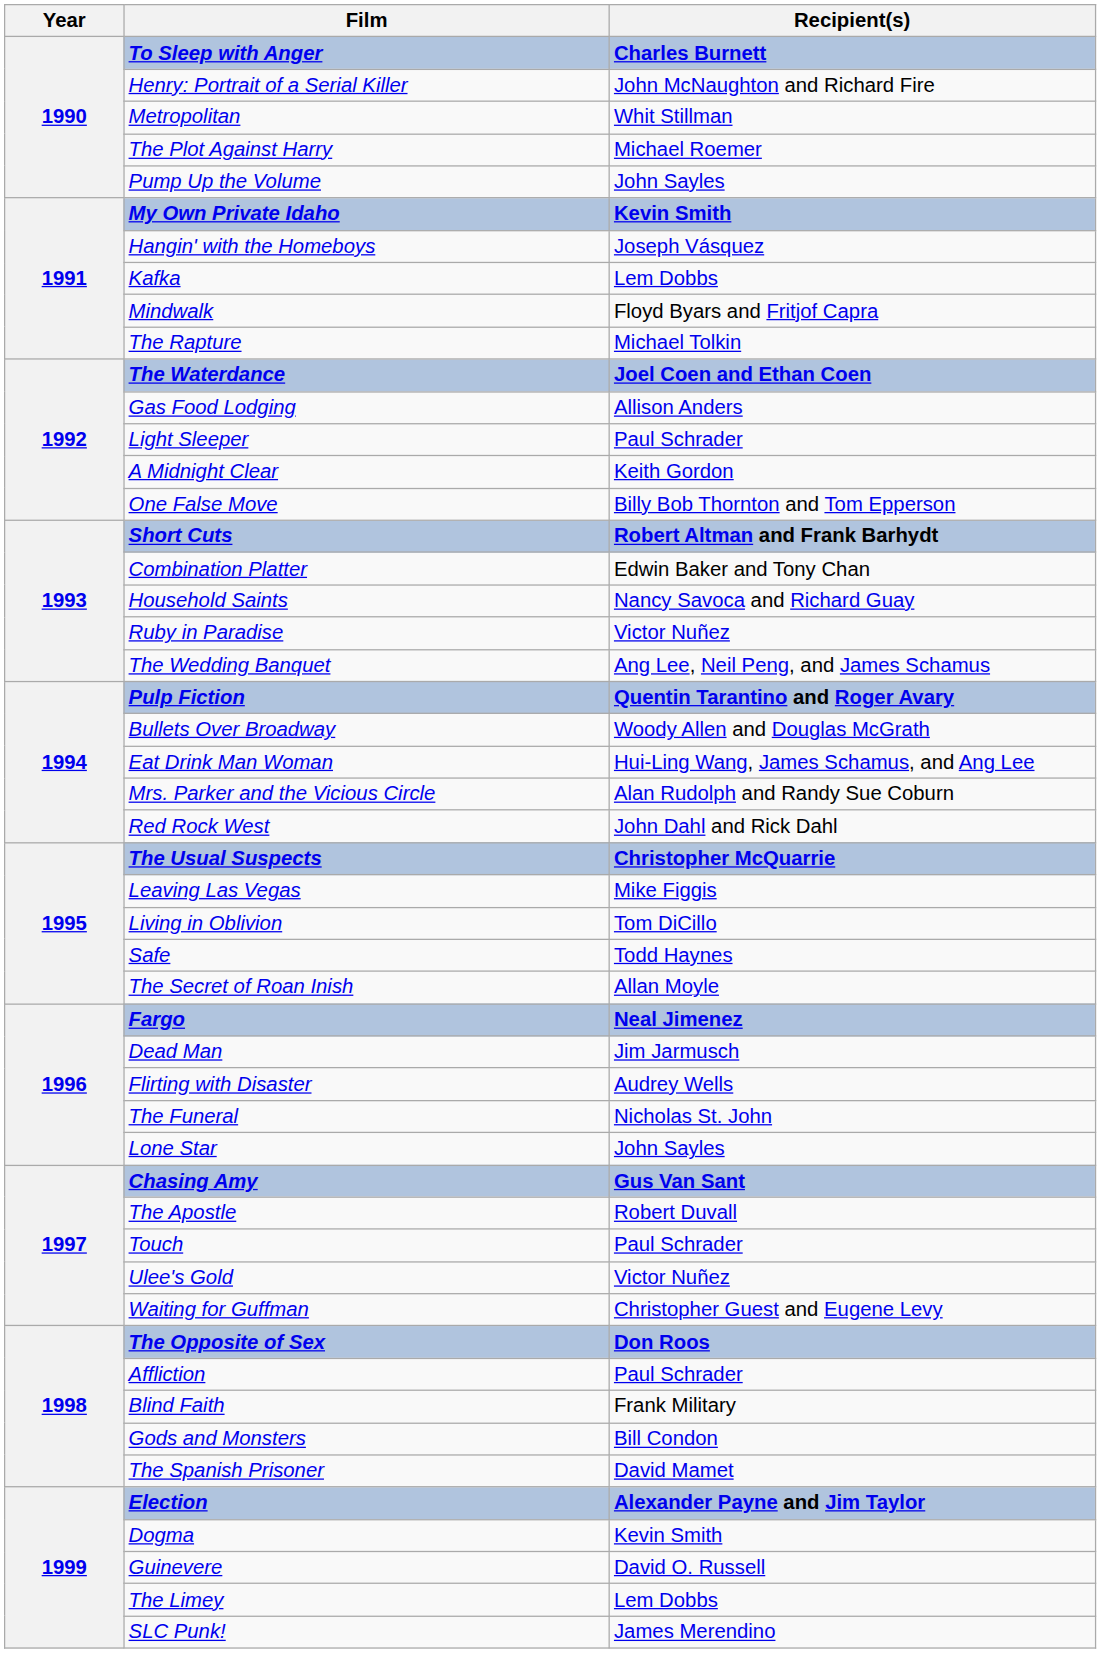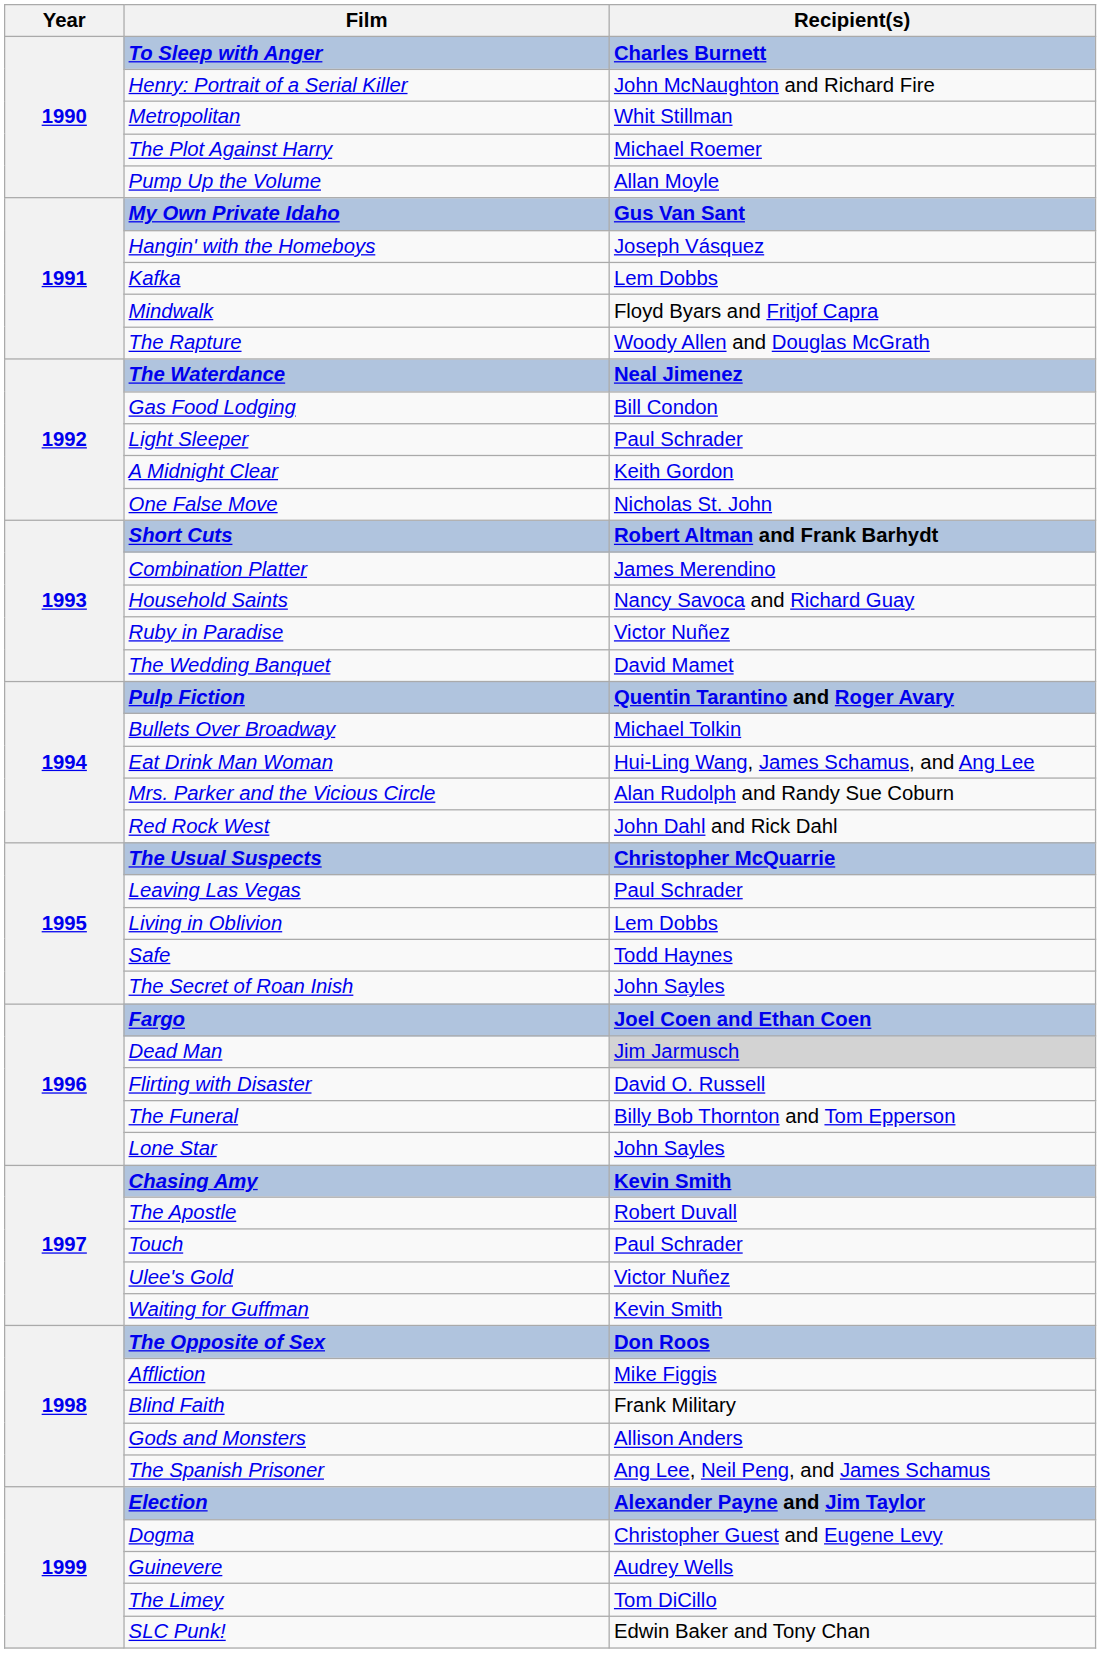 <table class="wikitable" width="68%" cellpadding="5">
 <tr>
 <th width="100">Year</th>
 <th width="450">Film</th>
 <th width="450">Recipient(s)</th>
 </tr>
 <tr>
 <th rowspan="5" style="text-align:center;"><a href='#'>1990</a></th>
 <td style="background:#B0C4DE"><strong><em><a href='#'>To Sleep with Anger</a></em></strong></td>
 <td style="background:#B0C4DE"><strong><a href='#'>Charles Burnett</a></strong></td>
 </tr>
 <tr>
 <td><em><a href='#'>Henry: Portrait of a Serial Killer</a></em></td>
 <td><a href='#'>John McNaughton</a> and Richard Fire</td>
 </tr>
 <tr>
 <td><em><a href='#'>Metropolitan</a></em></td>
 <td><a href='#'>Whit Stillman</a></td>
 </tr>
 <tr>
 <td><em><a href='#'>The Plot Against Harry</a></em></td>
 <td><a href='#'>Michael Roemer</a></td>
 </tr>
 <tr>
 <td><em><a href='#'>Pump Up the Volume</a></em></td>
-<td><a href='#'>John Sayles</a></td>
+<td><a href='#'>Allan Moyle</a></td>
 </tr>
 <tr>
 <th rowspan="5" style="text-align:center;"><a href='#'>1991</a><br></th>
 <td style="background:#B0C4DE"><strong><em><a href='#'>My Own Private Idaho</a></em></strong></td>
-<td style="background:#B0C4DE"><strong><a href='#'>Kevin Smith</a></strong></td>
+<td style="background:#B0C4DE"><strong><a href='#'>Gus Van Sant</a></strong></td>
 </tr>
 <tr>
 <td><em><a href='#'>Hangin' with the Homeboys</a></em></td>
 <td><a href='#'>Joseph Vásquez</a></td>
 </tr>
 <tr>
 <td><em><a href='#'>Kafka</a></em></td>
 <td><a href='#'>Lem Dobbs</a></td>
 </tr>
 <tr>
 <td><em><a href='#'>Mindwalk</a></em></td>
 <td>Floyd Byars and <a href='#'>Fritjof Capra</a></td>
 </tr>
 <tr>
 <td><em><a href='#'>The Rapture</a></em></td>
-<td><a href='#'>Michael Tolkin</a></td>
+<td><a href='#'>Woody Allen</a> and <a href='#'>Douglas McGrath</a></td>
 </tr>
 <tr>
 <th rowspan="5" style="text-align:center;"><a href='#'>1992</a></th>
 <td style="background:#B0C4DE"><strong><em><a href='#'>The Waterdance</a></em></strong></td>
-<td style="background:#B0C4DE"><strong><a href='#'>Joel Coen and Ethan Coen</a></strong></td>
+<td style="background:#B0C4DE"><strong><a href='#'>Neal Jimenez</a></strong></td>
 </tr>
 <tr>
 <td><em><a href='#'>Gas Food Lodging</a></em></td>
-<td><a href='#'>Allison Anders</a></td>
+<td><a href='#'>Bill Condon</a></td>
 </tr>
 <tr>
 <td><em><a href='#'>Light Sleeper</a></em></td>
 <td><a href='#'>Paul Schrader</a></td>
 </tr>
 <tr>
 <td><em><a href='#'>A Midnight Clear</a></em></td>
 <td><a href='#'>Keith Gordon</a></td>
 </tr>
 <tr>
 <td><em><a href='#'>One False Move</a></em></td>
-<td><a href='#'>Billy Bob Thornton</a> and <a href='#'>Tom Epperson</a></td>
+<td><a href='#'>Nicholas St. John</a></td>
 </tr>
 <tr>
 <th rowspan="5" style="text-align:center;"><a href='#'>1993</a></th>
 <td style="background:#B0C4DE"><strong><em><a href='#'>Short Cuts</a></em></strong></td>
 <td style="background:#B0C4DE"><strong><a href='#'>Robert Altman</a> and Frank Barhydt</strong></td>
 </tr>
 <tr>
 <td><em><a href='#'>Combination Platter</a></em></td>
-<td>Edwin Baker and Tony Chan</td>
+<td><a href='#'>James Merendino</a></td>
 </tr>
 <tr>
 <td><em><a href='#'>Household Saints</a></em></td>
 <td><a href='#'>Nancy Savoca</a> and <a href='#'>Richard Guay</a></td>
 </tr>
 <tr>
 <td><em><a href='#'>Ruby in Paradise</a></em></td>
 <td><a href='#'>Victor Nuñez</a></td>
 </tr>
 <tr>
 <td><em><a href='#'>The Wedding Banquet</a></em></td>
-<td><a href='#'>Ang Lee</a>, <a href='#'>Neil Peng</a>, and <a href='#'>James Schamus</a></td>
+<td><a href='#'>David Mamet</a></td>
 </tr>
 <tr>
 <th rowspan="5" style="text-align:center;"><a href='#'>1994</a></th>
 <td style="background:#B0C4DE"><strong><em><a href='#'>Pulp Fiction</a></em></strong></td>
 <td style="background:#B0C4DE"><strong><a href='#'>Quentin Tarantino</a> and <a href='#'>Roger Avary</a></strong></td>
 </tr>
 <tr>
 <td><em><a href='#'>Bullets Over Broadway</a></em></td>
-<td><a href='#'>Woody Allen</a> and <a href='#'>Douglas McGrath</a></td>
+<td><a href='#'>Michael Tolkin</a></td>
 </tr>
 <tr>
 <td><em><a href='#'>Eat Drink Man Woman</a></em></td>
 <td><a href='#'>Hui-Ling Wang</a>, <a href='#'>James Schamus</a>, and <a href='#'>Ang Lee</a></td>
 </tr>
 <tr>
 <td><em><a href='#'>Mrs. Parker and the Vicious Circle</a></em></td>
 <td><a href='#'>Alan Rudolph</a> and Randy Sue Coburn</td>
 </tr>
 <tr>
 <td><em><a href='#'>Red Rock West</a></em></td>
 <td><a href='#'>John Dahl</a> and Rick Dahl</td>
 </tr>
 <tr>
 <th rowspan="5" style="text-align:center;"><a href='#'>1995</a></th>
 <td style="background:#B0C4DE"><strong><em><a href='#'>The Usual Suspects</a></em></strong></td>
 <td style="background:#B0C4DE"><strong><a href='#'>Christopher McQuarrie</a></strong></td>
 </tr>
 <tr>
 <td><em><a href='#'>Leaving Las Vegas</a></em></td>
-<td><a href='#'>Mike Figgis</a></td>
+<td><a href='#'>Paul Schrader</a></td>
 </tr>
 <tr>
 <td><em><a href='#'>Living in Oblivion</a></em></td>
-<td><a href='#'>Tom DiCillo</a></td>
+<td><a href='#'>Lem Dobbs</a></td>
 </tr>
 <tr>
 <td><em><a href='#'>Safe</a></em></td>
 <td><a href='#'>Todd Haynes</a></td>
 </tr>
 <tr>
 <td><em><a href='#'>The Secret of Roan Inish</a></em></td>
-<td><a href='#'>Allan Moyle</a></td>
+<td><a href='#'>John Sayles</a></td>
 </tr>
 <tr>
 <th rowspan="5" style="text-align:center;"><a href='#'>1996</a></th>
 <td style="background:#B0C4DE"><strong><em><a href='#'>Fargo</a></em></strong></td>
-<td style="background:#B0C4DE"><strong><a href='#'>Neal Jimenez</a></strong></td>
+<td style="background:#B0C4DE"><strong><a href='#'>Joel Coen and Ethan Coen</a></strong></td>
 </tr>
 <tr>
 <td><em><a href='#'>Dead Man</a></em></td>
-<td><a href='#'>Jim Jarmusch</a></td>
+<td style="background: lightgrey;"><a href='#'>Jim Jarmusch</a></td>
 </tr>
 <tr>
 <td><em><a href='#'>Flirting with Disaster</a></em></td>
-<td><a href='#'>Audrey Wells</a></td>
+<td><a href='#'>David O. Russell</a></td>
 </tr>
 <tr>
 <td><em><a href='#'>The Funeral</a></em></td>
-<td><a href='#'>Nicholas St. John</a></td>
+<td><a href='#'>Billy Bob Thornton</a> and <a href='#'>Tom Epperson</a></td>
 </tr>
 <tr>
 <td><em><a href='#'>Lone Star</a></em></td>
 <td><a href='#'>John Sayles</a></td>
 </tr>
 <tr>
 <th rowspan="5" style="text-align:center;"><a href='#'>1997</a></th>
 <td style="background:#B0C4DE"><strong><em><a href='#'>Chasing Amy</a></em></strong></td>
-<td style="background:#B0C4DE"><strong><a href='#'>Gus Van Sant</a></strong></td>
+<td style="background:#B0C4DE"><strong><a href='#'>Kevin Smith</a></strong></td>
 </tr>
 <tr>
 <td><em><a href='#'>The Apostle</a></em></td>
 <td><a href='#'>Robert Duvall</a></td>
 </tr>
 <tr>
 <td><em><a href='#'>Touch</a></em></td>
 <td><a href='#'>Paul Schrader</a></td>
 </tr>
 <tr>
 <td><em><a href='#'>Ulee's Gold</a></em></td>
 <td><a href='#'>Victor Nuñez</a></td>
 </tr>
 <tr>
 <td><em><a href='#'>Waiting for Guffman</a></em></td>
-<td><a href='#'>Christopher Guest</a> and <a href='#'>Eugene Levy</a></td>
+<td><a href='#'>Kevin Smith</a></td>
 </tr>
 <tr>
 <th rowspan="5" style="text-align:center;"><a href='#'>1998</a></th>
 <td style="background:#B0C4DE"><strong><em><a href='#'>The Opposite of Sex</a></em></strong></td>
 <td style="background:#B0C4DE"><strong><a href='#'>Don Roos</a></strong></td>
 </tr>
 <tr>
 <td><em><a href='#'>Affliction</a></em></td>
-<td><a href='#'>Paul Schrader</a></td>
+<td><a href='#'>Mike Figgis</a></td>
 </tr>
 <tr>
 <td><em><a href='#'>Blind Faith</a></em></td>
 <td>Frank Military</td>
 </tr>
 <tr>
 <td><em><a href='#'>Gods and Monsters</a></em></td>
-<td><a href='#'>Bill Condon</a></td>
+<td><a href='#'>Allison Anders</a></td>
 </tr>
 <tr>
 <td><em><a href='#'>The Spanish Prisoner</a></em></td>
-<td><a href='#'>David Mamet</a></td>
+<td><a href='#'>Ang Lee</a>, <a href='#'>Neil Peng</a>, and <a href='#'>James Schamus</a></td>
 </tr>
 <tr>
 <th rowspan="5" style="text-align:center;"><a href='#'>1999</a></th>
 <td style="background:#B0C4DE"><strong><em><a href='#'>Election</a></em></strong></td>
 <td style="background:#B0C4DE"><strong><a href='#'>Alexander Payne</a> and <a href='#'>Jim Taylor</a></strong></td>
 </tr>
 <tr>
 <td><em><a href='#'>Dogma</a></em></td>
-<td><a href='#'>Kevin Smith</a></td>
+<td><a href='#'>Christopher Guest</a> and <a href='#'>Eugene Levy</a></td>
 </tr>
 <tr>
 <td><em><a href='#'>Guinevere</a></em></td>
-<td><a href='#'>David O. Russell</a></td>
+<td><a href='#'>Audrey Wells</a></td>
 </tr>
 <tr>
 <td><em><a href='#'>The Limey</a></em></td>
-<td><a href='#'>Lem Dobbs</a></td>
+<td><a href='#'>Tom DiCillo</a></td>
 </tr>
 <tr>
 <td><em><a href='#'>SLC Punk!</a></em></td>
-<td><a href='#'>James Merendino</a></td>
+<td>Edwin Baker and Tony Chan</td>
 </tr>
 </table>
